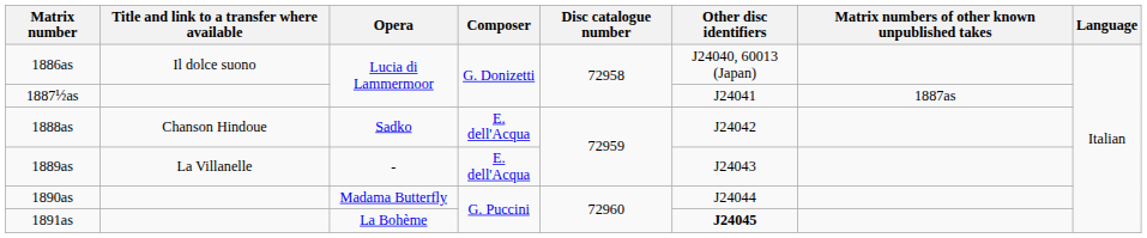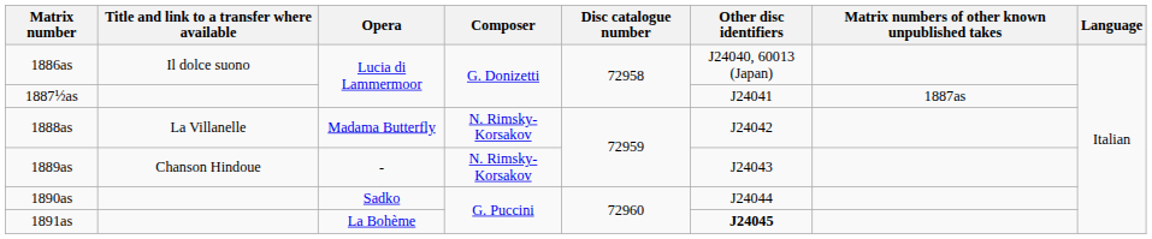 <table class="wikitable plainrowheaders" style="text-align:center;">
 <tr>
 <th rowspan="1">Matrix number</th>
 <th rowspan="1">Title and link to a transfer where available</th>
 <th>Opera</th>
 <th>Composer</th>
 <th rowspan="1">Disc catalogue number</th>
 <th rowspan="1">Other disc identifiers</th>
 <th>Matrix numbers of other known unpublished takes</th>
 <th>Language</th>
 </tr>
 <tr>
 <td>1886as</td>
 <td>Il dolce suono</td>
 <td rowspan="2"><a href='#'>Lucia di Lammermoor</a></td>
 <td rowspan="2"><a href='#'>G. Donizetti</a></td>
 <td rowspan="2">72958</td>
 <td>J24040, 60013 (Japan)</td>
 <td></td>
 <td rowspan="6">Italian</td>
 </tr>
 <tr>
 <td>1887½as</td>
 <td></td>
 <td>J24041</td>
 <td>1887as</td>
 </tr>
 <tr>
 <td>1888as</td>
-<td>Chanson Hindoue</td>
-<td><a href='#'>Sadko</a></td>
-<td><a href='#'>E. dell'Acqua</a></td>
+<td>La Villanelle</td>
+<td><a href='#'>Madama Butterfly</a></td>
+<td><a href='#'>N. Rimsky-Korsakov</a></td>
 <td rowspan="2">72959</td>
 <td>J24042</td>
 <td></td>
 </tr>
 <tr>
 <td>1889as</td>
-<td>La Villanelle</td>
+<td>Chanson Hindoue</td>
 <td>-</td>
-<td><a href='#'>E. dell'Acqua</a></td>
+<td><a href='#'>N. Rimsky-Korsakov</a></td>
 <td>J24043</td>
 <td></td>
 </tr>
 <tr>
 <td>1890as</td>
 <td></td>
-<td><a href='#'>Madama Butterfly</a></td>
+<td><a href='#'>Sadko</a></td>
 <td rowspan="2"><a href='#'>G. Puccini</a></td>
 <td rowspan="2">72960</td>
 <td>J24044</td>
 <td></td>
 </tr>
 <tr>
 <td>1891as</td>
 <td></td>
 <td><a href='#'>La Bohème</a></td>
 <td><strong>J24045</strong></td>
 <td></td>
 </tr>
 </table>
